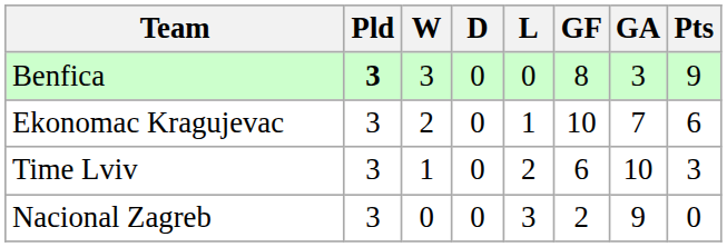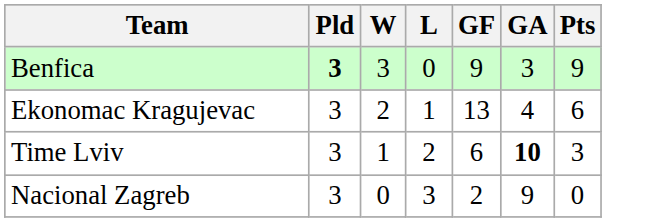 <table class="wikitable" style="text-align: center;">
 <tr>
 <th width="175">Team</th>
 <th width="20">Pld</th>
 <th width="20">W</th>
-<th width="20">D</th>
 <th width="20">L</th>
 <th width="20">GF</th>
 <th width="20">GA</th>
 <th width="20">Pts</th>
 </tr>
 <tr bgcolor="#ccffcc">
 <td align="left"> Benfica</td>
 <td><strong>3</strong></td>
 <td>3</td>
 <td>0</td>
-<td>0</td>
-<td>8</td>
+<td>9</td>
 <td>3</td>
 <td>9</td>
 </tr>
 <tr bgcolor=ffffff>
 <td align="left"> Ekonomac Kragujevac</td>
 <td>3</td>
 <td>2</td>
-<td>0</td>
 <td>1</td>
-<td>10</td>
-<td>7</td>
+<td>13</td>
+<td>4</td>
 <td>6</td>
 </tr>
 <tr bgcolor=ffffff>
 <td align="left"> Time Lviv</td>
 <td>3</td>
 <td>1</td>
-<td>0</td>
 <td>2</td>
 <td>6</td>
-<td>10</td>
+<td><strong>10</strong></td>
 <td>3</td>
 </tr>
 <tr bgcolor=ffffff>
 <td align="left"> Nacional Zagreb</td>
 <td>3</td>
-<td>0</td>
 <td>0</td>
 <td>3</td>
 <td>2</td>
 <td>9</td>
 <td>0</td>
 </tr>
 </table>
